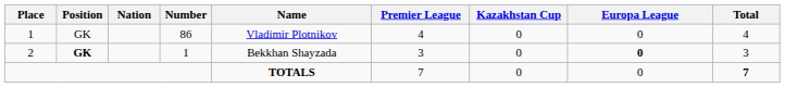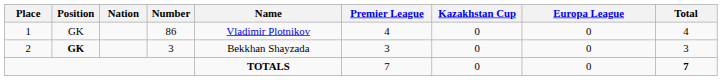 <table class="wikitable" style="font-size: 95%; text-align: center;">
 <tr>
 <th width=60>Place</th>
 <th width=60>Position</th>
 <th width=60>Nation</th>
 <th width=60>Number</th>
 <th width=200>Name</th>
 <th width=120><a href='#'>Premier League</a></th>
 <th width=120><a href='#'>Kazakhstan Cup</a></th>
 <th width=180><a href='#'>Europa League</a></th>
 <th width=80>Total</th>
 </tr>
 <tr>
 <td>1</td>
 <td>GK</td>
 <td></td>
 <td>86</td>
 <td><a href='#'>Vladimir Plotnikov</a></td>
 <td>4</td>
 <td>0</td>
 <td>0</td>
 <td>4</td>
 </tr>
 <tr>
 <td>2</td>
 <td><strong>GK</strong></td>
 <td></td>
-<td>1</td>
+<td>3</td>
 <td>Bekkhan Shayzada</td>
 <td>3</td>
 <td>0</td>
-<td><strong>0</strong></td>
+<td>0</td>
 <td>3</td>
 </tr>
 <tr>
 <td colspan="4"></td>
 <td><strong>TOTALS</strong></td>
 <td>7</td>
 <td>0</td>
 <td>0</td>
 <td><strong>7</strong></td>
 </tr>
 </table>
